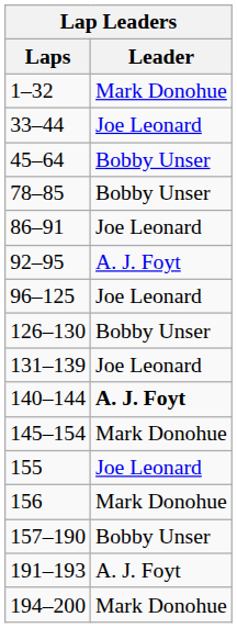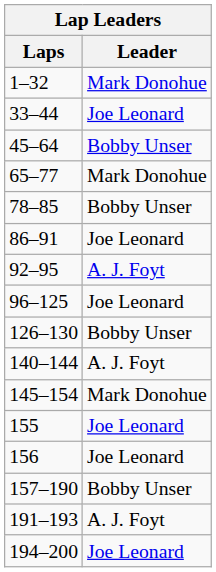 <table class="wikitable">
 <tr>
 <th colspan=2>Lap Leaders</th>
 </tr>
 <tr>
 <th>Laps</th>
 <th>Leader</th>
 </tr>
 <tr>
 <td>1–32</td>
 <td><a href='#'>Mark Donohue</a></td>
 </tr>
 <tr>
 <td>33–44</td>
 <td><a href='#'>Joe Leonard</a></td>
 </tr>
 <tr>
 <td>45–64</td>
 <td><a href='#'>Bobby Unser</a></td>
+</tr>
+<tr>
+<td>65–77</td>
+<td>Mark Donohue</td>
 </tr>
 <tr>
 <td>78–85</td>
 <td>Bobby Unser</td>
 </tr>
 <tr>
 <td>86–91</td>
 <td>Joe Leonard</td>
 </tr>
 <tr>
 <td>92–95</td>
 <td><a href='#'>A. J. Foyt</a></td>
 </tr>
 <tr>
 <td>96–125</td>
 <td>Joe Leonard</td>
 </tr>
 <tr>
 <td>126–130</td>
 <td>Bobby Unser</td>
 </tr>
 <tr>
-<td>131–139</td>
-<td>Joe Leonard</td>
-</tr>
-<tr>
 <td>140–144</td>
-<td><strong>A. J. Foyt</strong></td>
+<td>A. J. Foyt</td>
 </tr>
 <tr>
 <td>145–154</td>
 <td>Mark Donohue</td>
 </tr>
 <tr>
 <td>155</td>
 <td><a href='#'>Joe Leonard</a></td>
 </tr>
 <tr>
 <td>156</td>
-<td>Mark Donohue</td>
+<td>Joe Leonard</td>
 </tr>
 <tr>
 <td>157–190</td>
 <td>Bobby Unser</td>
 </tr>
 <tr>
 <td>191–193</td>
 <td>A. J. Foyt</td>
 </tr>
 <tr>
 <td>194–200</td>
-<td>Mark Donohue</td>
+<td><a href='#'>Joe Leonard</a></td>
 </tr>
 </table>
